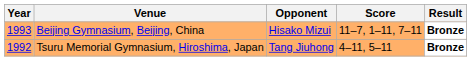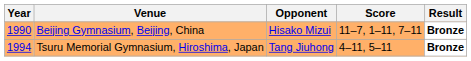 <table class="sortable wikitable" style="font-size: 90%;">
 <tr>
 <th>Year</th>
 <th>Venue</th>
 <th>Opponent</th>
 <th>Score</th>
 <th>Result</th>
 </tr>
 <tr style="background:#FFB069">
-<td align="center"><a href='#'>1993</a></td>
+<td align="center"><a href='#'>1990</a></td>
 <td align="left"><a href='#'>Beijing Gymnasium</a>, <a href='#'>Beijing</a>, China</td>
 <td align="left"> <a href='#'>Hisako Mizui</a></td>
 <td align="left">11–7, 1–11, 7–11</td>
 <td style="text-align:left; background:white"> <strong>Bronze</strong></td>
 </tr>
 <tr style="background:#FFB069">
-<td align="center"><a href='#'>1992</a></td>
+<td align="center"><a href='#'>1994</a></td>
 <td align="left">Tsuru Memorial Gymnasium, <a href='#'>Hiroshima</a>, Japan</td>
 <td align="left"> <a href='#'>Tang Jiuhong</a></td>
 <td align="left">4–11, 5–11</td>
 <td style="text-align:left; background:white"> <strong>Bronze</strong></td>
 </tr>
 </table>
